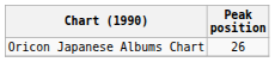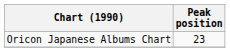 <table class="wikitable">
 <tr>
 <th align="left">Chart (1990)</th>
 <th align="left">Peak<br>position</th>
 </tr>
 <tr>
 <td>Oricon Japanese Albums Chart</td>
-<td align="center">26</td>
+<td align="center">23</td>
 </tr>
 <tr>
 </tr>
 </table>
